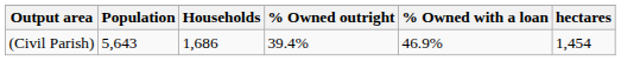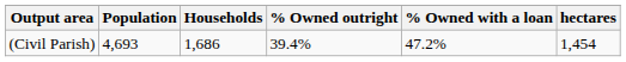 <table class="wikitable">
 <tr>
 </tr>
 <tr>
 <th>Output area</th>
 <th>Population</th>
 <th>Households</th>
 <th>% Owned outright</th>
 <th>% Owned with a loan</th>
 <th>hectares</th>
 </tr>
 <tr>
 <td>(Civil Parish)</td>
-<td>5,643</td>
+<td>4,693</td>
 <td>1,686</td>
 <td>39.4%</td>
-<td>46.9%</td>
+<td>47.2%</td>
 <td>1,454</td>
 </tr>
 </table>
